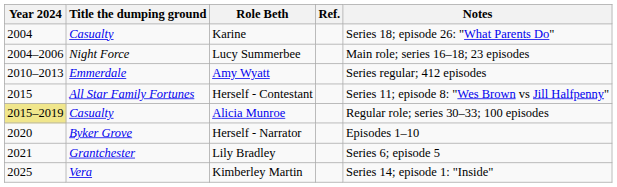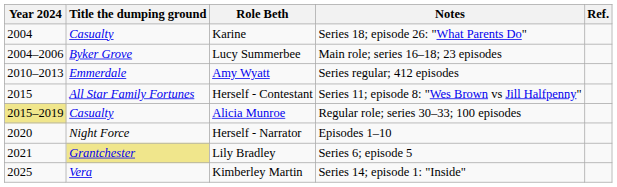 <table class="wikitable sortable">
 <tr>
 <th>Year 2024</th>
 <th>Title the dumping ground</th>
 <th>Role Beth</th>
+<th>Notes</th>
 <th>Ref.</th>
-<th>Notes</th>
 </tr>
 <tr>
 <td>2004</td>
 <td><em><a href='#'>Casualty</a></em></td>
 <td>Karine</td>
+<td>Series 18; episode 26: "<a href='#'>What Parents Do</a>"</td>
 <td></td>
-<td>Series 18; episode 26: "<a href='#'>What Parents Do</a>"</td>
 </tr>
 <tr>
 <td>2004–2006</td>
-<td><em>Night Force</em></td>
+<td><em><a href='#'>Byker Grove</a></em></td>
 <td>Lucy Summerbee</td>
+<td>Main role; series 16–18; 23 episodes</td>
 <td></td>
-<td>Main role; series 16–18; 23 episodes</td>
 </tr>
 <tr>
 <td>2010–2013</td>
 <td><em><a href='#'>Emmerdale</a></em></td>
 <td><a href='#'>Amy Wyatt</a></td>
+<td>Series regular; 412 episodes</td>
 <td></td>
-<td>Series regular; 412 episodes</td>
 </tr>
 <tr>
 <td>2015</td>
 <td><em><a href='#'>All Star Family Fortunes</a></em></td>
 <td>Herself - Contestant</td>
+<td>Series 11; episode 8: "<a href='#'>Wes Brown</a> vs <a href='#'>Jill Halfpenny</a>"</td>
 <td></td>
-<td>Series 11; episode 8: "<a href='#'>Wes Brown</a> vs <a href='#'>Jill Halfpenny</a>"</td>
 </tr>
 <tr>
 <td style="background: khaki;">2015–2019</td>
 <td><em><a href='#'>Casualty</a></em></td>
 <td><a href='#'>Alicia Munroe</a></td>
+<td>Regular role; series 30–33; 100 episodes</td>
 <td></td>
-<td>Regular role; series 30–33; 100 episodes</td>
 </tr>
 <tr>
 <td>2020</td>
-<td><em><a href='#'>Byker Grove</a></em></td>
+<td><em>Night Force</em></td>
 <td>Herself - Narrator</td>
+<td>Episodes 1–10</td>
 <td></td>
-<td>Episodes 1–10</td>
 </tr>
 <tr>
 <td>2021</td>
-<td><em><a href='#'>Grantchester</a></em></td>
+<td style="background: khaki;"><em><a href='#'>Grantchester</a></em></td>
 <td>Lily Bradley</td>
+<td>Series 6; episode 5</td>
 <td></td>
-<td>Series 6; episode 5</td>
 </tr>
 <tr>
 <td>2025</td>
 <td><em><a href='#'>Vera</a></em></td>
 <td>Kimberley Martin</td>
+<td>Series 14; episode 1: "Inside"</td>
 <td></td>
-<td>Series 14; episode 1: "Inside"</td>
 </tr>
 </table>
